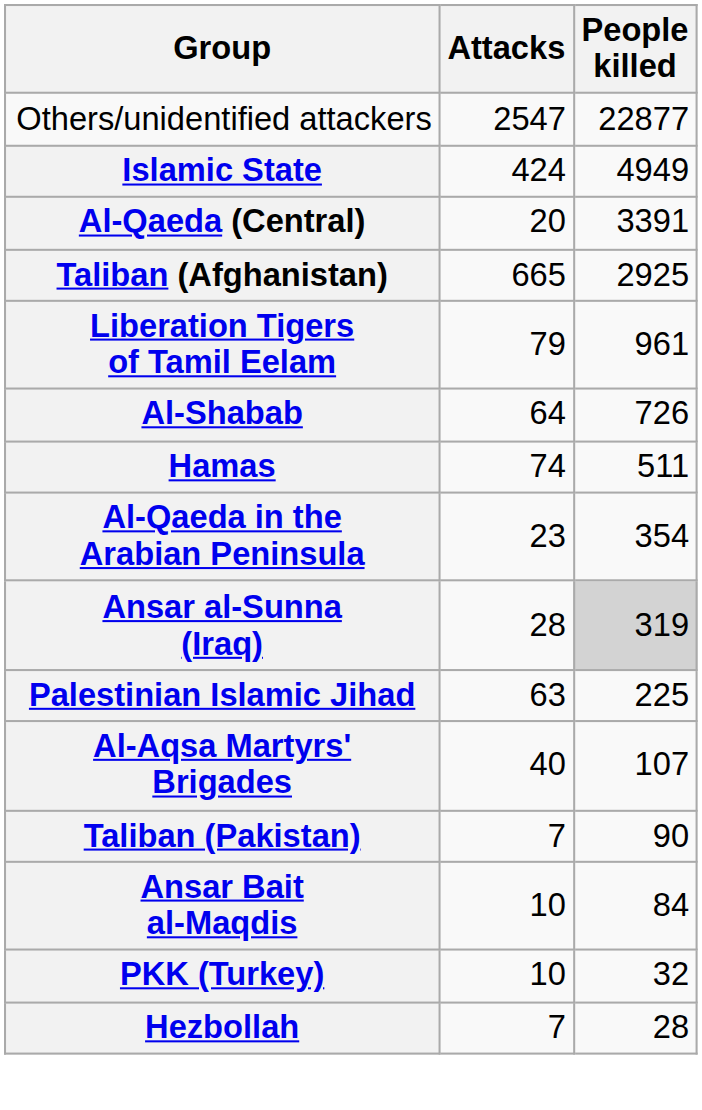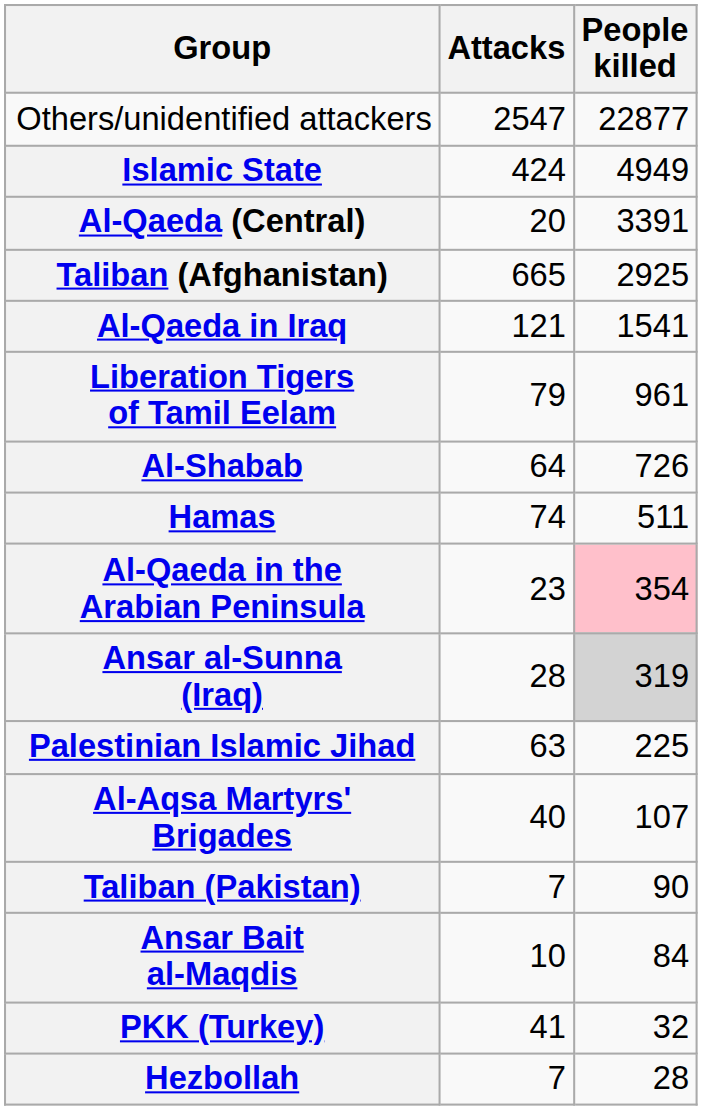 <table class="wikitable sortable floatright" style="text-align:right; width:340px;">
 <tr>
 <th>Group</th>
 <th>Attacks</th>
 <th>People<br>killed</th>
 </tr>
 <tr>
 <td>Others/unidentified attackers</td>
 <td>2547</td>
 <td>22877</td>
 </tr>
 <tr>
 <th><a href='#'>Islamic State</a></th>
 <td>424</td>
 <td>4949</td>
 </tr>
 <tr>
 <th><a href='#'>Al-Qaeda</a> (Central)</th>
 <td>20</td>
 <td>3391</td>
 </tr>
 <tr>
 <th><a href='#'>Taliban</a> (Afghanistan)</th>
 <td>665</td>
 <td>2925</td>
 </tr>
 <tr>
+<th><a href='#'>Al-Qaeda in Iraq</a></th>
+<td>121</td>
+<td>1541</td>
+</tr>
+<tr>
 <th><a href='#'>Liberation Tigers <br>of Tamil Eelam</a></th>
 <td>79</td>
 <td>961</td>
 </tr>
 <tr>
 <th><a href='#'>Al-Shabab</a></th>
 <td>64</td>
 <td>726</td>
 </tr>
 <tr>
 <th><a href='#'>Hamas</a></th>
 <td>74</td>
 <td>511</td>
 </tr>
 <tr>
 <th><a href='#'>Al-Qaeda in the<br> Arabian Peninsula</a></th>
 <td>23</td>
-<td>354</td>
+<td style="background: pink;">354</td>
 </tr>
 <tr>
 <th><a href='#'>Ansar al-Sunna<br> (Iraq)</a></th>
 <td>28</td>
 <td style="background: lightgrey;">319</td>
 </tr>
 <tr>
 <th><a href='#'>Palestinian Islamic Jihad</a></th>
 <td>63</td>
 <td>225</td>
 </tr>
 <tr>
 <th><a href='#'>Al-Aqsa Martyrs'<br> Brigades</a></th>
 <td>40</td>
 <td>107</td>
 </tr>
 <tr>
 <th><a href='#'>Taliban (Pakistan)</a></th>
 <td>7</td>
 <td>90</td>
 </tr>
 <tr>
 <th><a href='#'>Ansar Bait<br> al-Maqdis</a></th>
 <td>10</td>
 <td>84</td>
 </tr>
 <tr>
 <th><a href='#'>PKK (Turkey)</a></th>
-<td>10</td>
+<td>41</td>
 <td>32</td>
 </tr>
 <tr>
 <th><a href='#'>Hezbollah</a></th>
 <td>7</td>
 <td>28</td>
 </tr>
 </table>
